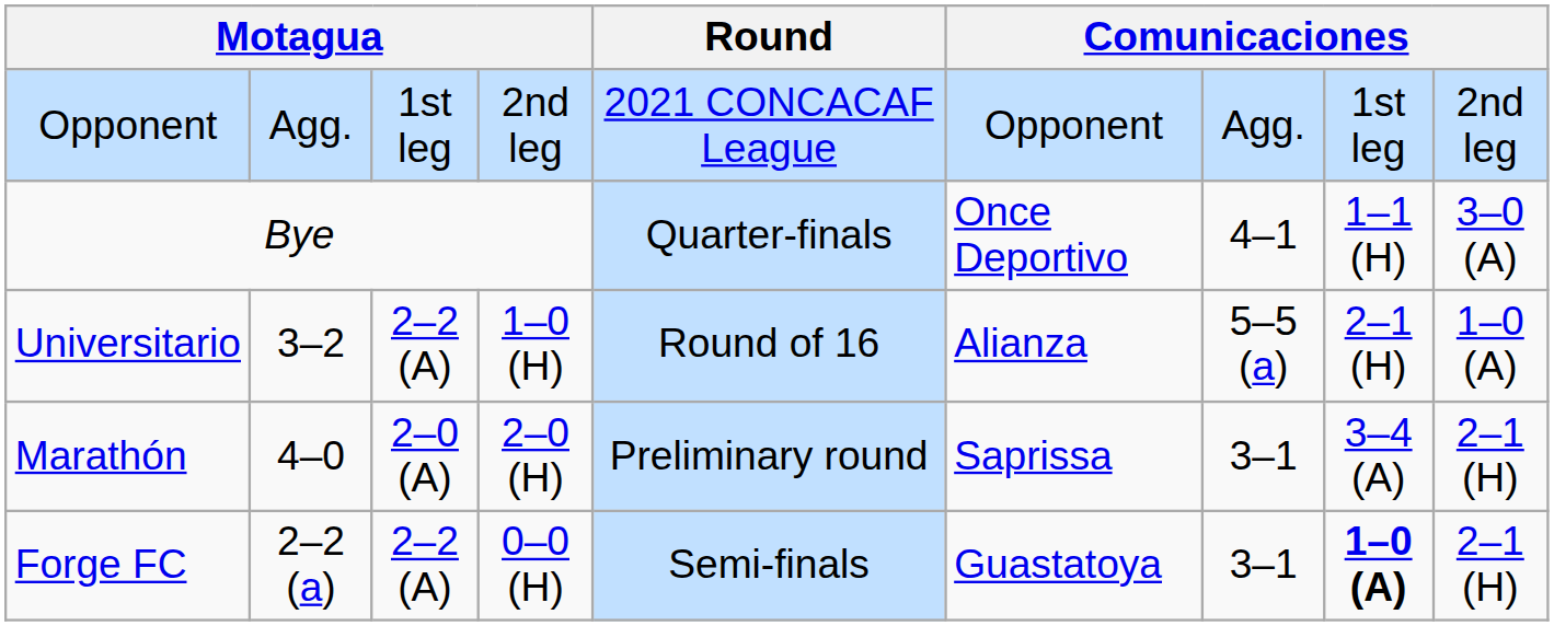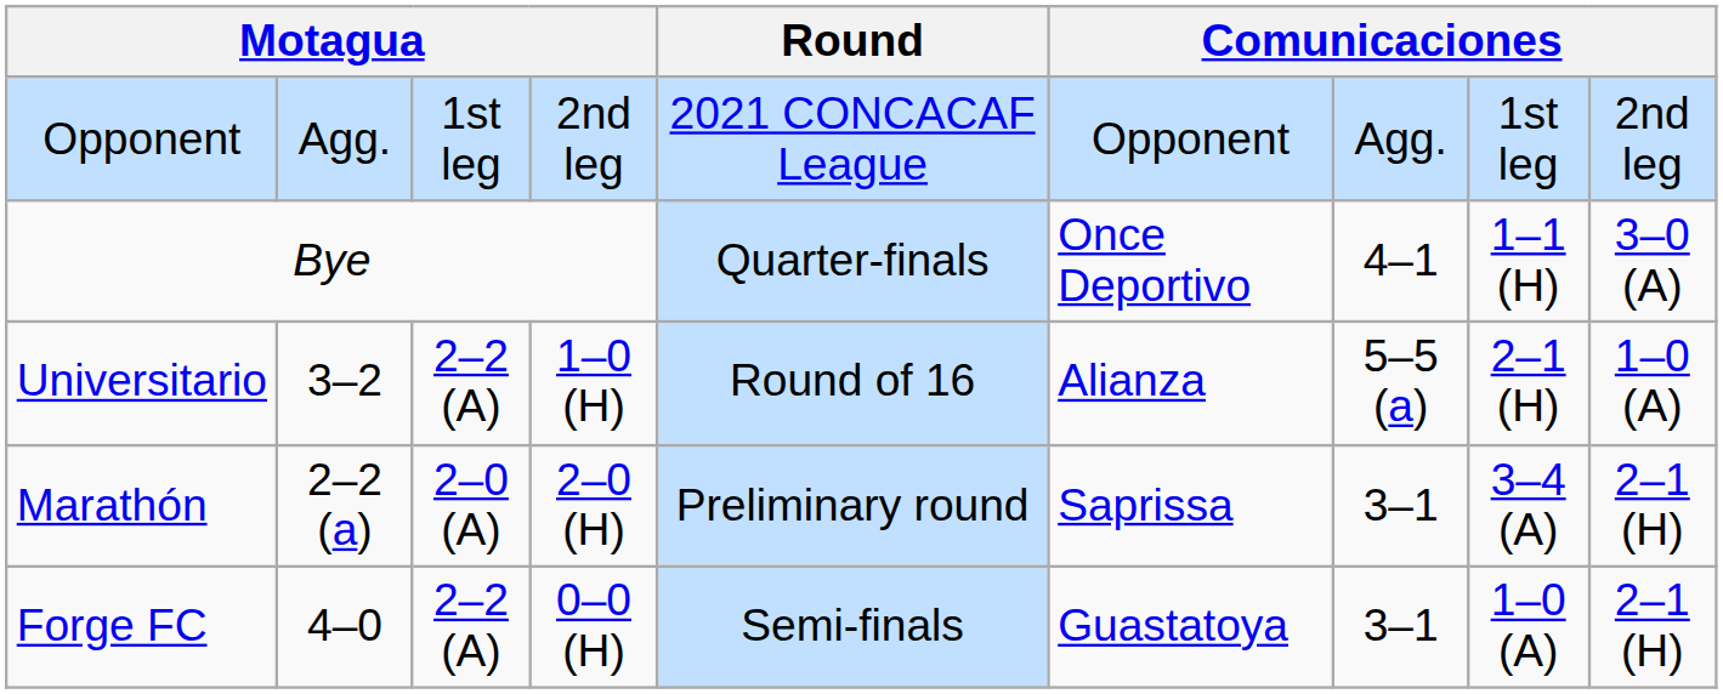 <table class="wikitable" style="text-align:center">
 <tr>
 <th colspan=4> <a href='#'>Motagua</a></th>
 <th>Round</th>
 <th colspan=4> <a href='#'>Comunicaciones</a></th>
 </tr>
 <tr style="background:#C1E0FF">
 <td>Opponent</td>
 <td>Agg.</td>
 <td>1st leg</td>
 <td>2nd leg</td>
 <td><a href='#'>2021 CONCACAF League</a></td>
 <td>Opponent</td>
 <td>Agg.</td>
 <td>1st leg</td>
 <td>2nd leg</td>
 </tr>
 <tr>
 <td align=center colspan=4><em>Bye</em></td>
 <td style="background:#C1E0FF">Quarter-finals</td>
 <td align=left> <a href='#'>Once Deportivo</a></td>
 <td>4–1</td>
 <td><a href='#'>1–1</a> (H)</td>
 <td><a href='#'>3–0</a> (A)</td>
 </tr>
 <tr>
 <td align=left> <a href='#'>Universitario</a></td>
 <td>3–2</td>
 <td><a href='#'>2–2</a> (A)</td>
 <td><a href='#'>1–0</a> (H)</td>
 <td style="background:#C1E0FF">Round of 16</td>
 <td align=left> <a href='#'>Alianza</a></td>
 <td>5–5 (<a href='#'>a</a>)</td>
 <td><a href='#'>2–1</a> (H)</td>
 <td><a href='#'>1–0</a> (A)</td>
 </tr>
 <tr>
 <td align=left> <a href='#'>Marathón</a></td>
-<td>4–0</td>
+<td>2–2 (<a href='#'>a</a>)</td>
 <td><a href='#'>2–0</a> (A)</td>
 <td><a href='#'>2–0</a> (H)</td>
 <td style="background:#C1E0FF">Preliminary round</td>
 <td align=left> <a href='#'>Saprissa</a></td>
 <td>3–1</td>
 <td><a href='#'>3–4</a> (A)</td>
 <td><a href='#'>2–1</a> (H)</td>
 </tr>
 <tr>
 <td align=left> <a href='#'>Forge FC</a></td>
-<td>2–2 (<a href='#'>a</a>)</td>
+<td>4–0</td>
 <td><a href='#'>2–2</a> (A)</td>
 <td><a href='#'>0–0</a> (H)</td>
 <td style="background:#C1E0FF">Semi-finals</td>
 <td align=left> <a href='#'>Guastatoya</a></td>
 <td>3–1</td>
-<td><strong><a href='#'>1–0</a> (A)</strong></td>
+<td><a href='#'>1–0</a> (A)</td>
 <td><a href='#'>2–1</a> (H)</td>
 </tr>
 </table>
